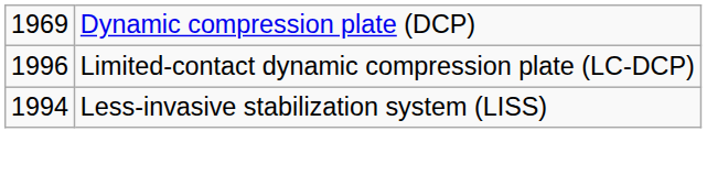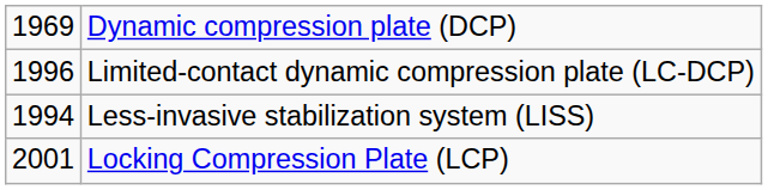 <table class="wikitable">
 <tr>
 <td>1969</td>
 <td><a href='#'>Dynamic compression plate</a> (DCP)</td>
 </tr>
 <tr>
 <td>1996</td>
 <td>Limited-contact dynamic compression plate (LC-DCP)</td>
 </tr>
 <tr>
 <td>1994</td>
 <td>Less-invasive stabilization system (LISS)</td>
 </tr>
+<tr>
+<td>2001</td>
+<td><a href='#'>Locking Compression Plate</a> (LCP)</td>
+</tr>
 </table>
